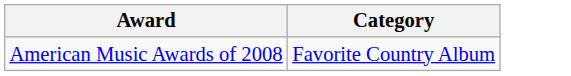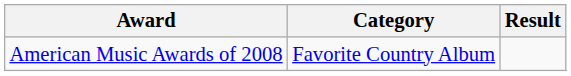 <table class="wikitable">
 <tr>
 <th>Award</th>
 <th>Category</th>
+<th>Result</th>
 </tr>
 <tr>
 <td><a href='#'>American Music Awards of 2008</a></td>
 <td><a href='#'>Favorite Country Album</a></td>
+<td></td>
 </tr>
 </table>
